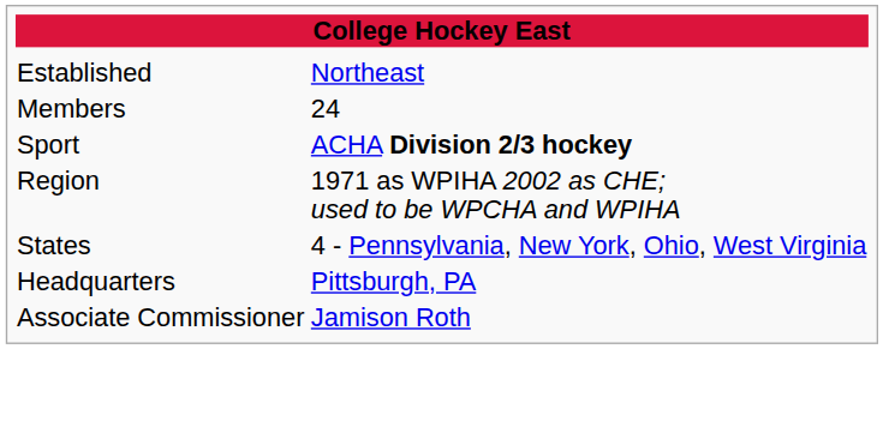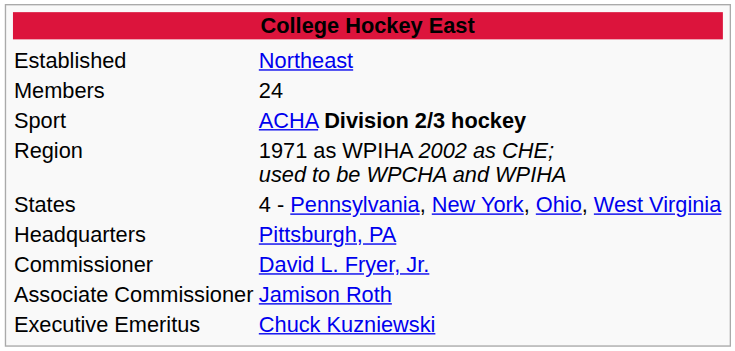 <table class="infobox">
 <tr>
 <th colspan="2"  style="text-align:center; background:crimson;"><span><strong>College Hockey East</strong></span></th>
 </tr>
 <tr>
 <td colspan="2" style="text-align:center;"></td>
 </tr>
 <tr>
 <td>Established</td>
 <td><a href='#'>Northeast</a></td>
 </tr>
 <tr>
 <td>Members</td>
 <td>24</td>
 </tr>
 <tr>
 <td>Sport</td>
 <td><a href='#'>ACHA</a> <strong>Division 2/3 hockey</strong></td>
 </tr>
 <tr>
 <td>Region</td>
 <td>1971 as WPIHA <em>2002 as CHE; <br> used to be WPCHA and WPIHA</em></td>
 </tr>
 <tr>
 <td>States</td>
 <td>4 - <a href='#'>Pennsylvania</a>, <a href='#'>New York</a>, <a href='#'>Ohio</a>, <a href='#'>West Virginia</a></td>
 </tr>
 <tr>
 <td>Headquarters</td>
 <td><a href='#'>Pittsburgh, PA</a></td>
 </tr>
 <tr>
+<td>Commissioner</td>
+<td><a href='#'>David L. Fryer, Jr.</a></td>
+</tr>
+<tr>
 <td>Associate Commissioner</td>
 <td><a href='#'>Jamison Roth</a></td>
 </tr>
+<tr>
+<td>Executive Emeritus</td>
+<td><a href='#'>Chuck Kuzniewski</a></td>
+</tr>
 </table>
